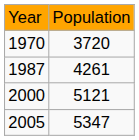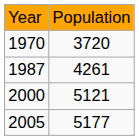 <table class="wikitable">
 <tr bgcolor="orange">
 <td>Year</td>
 <td>Population</td>
 </tr>
 <tr>
 <td>1970</td>
 <td align=center>3720</td>
 </tr>
 <tr>
 <td>1987</td>
 <td align=center>4261</td>
 </tr>
 <tr>
 <td>2000</td>
 <td align=center>5121</td>
 </tr>
 <tr>
 <td>2005</td>
-<td align=center>5347</td>
+<td align=center>5177</td>
 </tr>
 </table>
